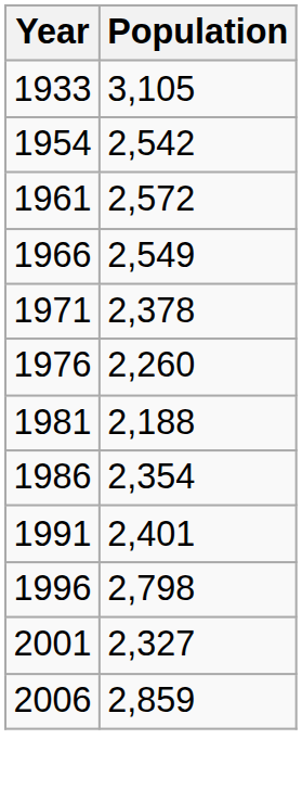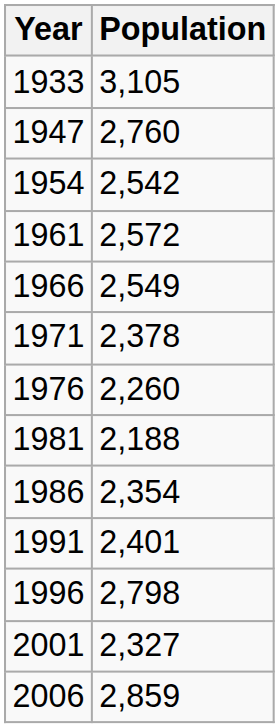 <table class="wikitable">
 <tr>
 <th>Year</th>
 <th>Population</th>
 </tr>
 <tr>
 <td>1933</td>
 <td>3,105</td>
+</tr>
+<tr>
+<td>1947</td>
+<td>2,760</td>
 </tr>
 <tr>
 <td>1954</td>
 <td>2,542</td>
 </tr>
 <tr>
 <td>1961</td>
 <td>2,572</td>
 </tr>
 <tr>
 <td>1966</td>
 <td>2,549</td>
 </tr>
 <tr>
 <td>1971</td>
 <td>2,378</td>
 </tr>
 <tr>
 <td>1976</td>
 <td>2,260</td>
 </tr>
 <tr>
 <td>1981</td>
 <td>2,188</td>
 </tr>
 <tr>
 <td>1986</td>
 <td>2,354</td>
 </tr>
 <tr>
 <td>1991</td>
 <td>2,401</td>
 </tr>
 <tr>
 <td>1996</td>
 <td>2,798</td>
 </tr>
 <tr>
 <td>2001</td>
 <td>2,327</td>
 </tr>
 <tr>
 <td>2006</td>
 <td>2,859</td>
 </tr>
 </table>
